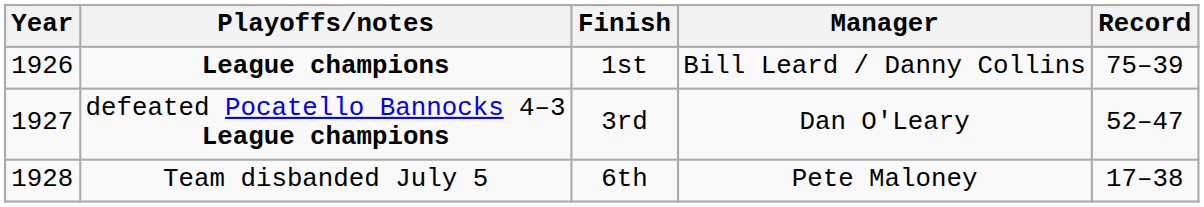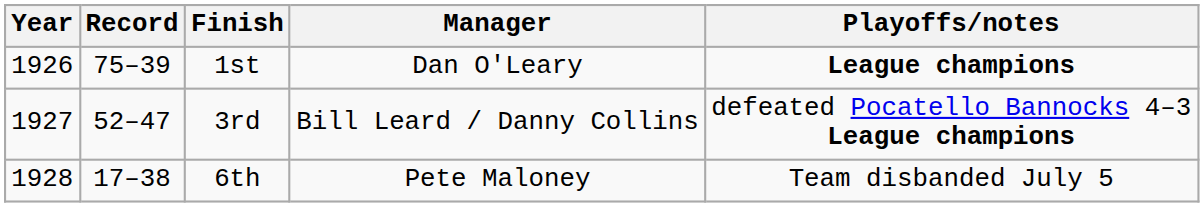 <table class="wikitable" style="text-align:center; font-size: 95%;">
 <tr>
 <th>Year</th>
-<th>Playoffs/notes</th>
+<th>Record</th>
 <th>Finish</th>
 <th>Manager</th>
-<th>Record</th>
+<th>Playoffs/notes</th>
 </tr>
 <tr align=center>
 <td>1926</td>
+<td>75–39</td>
+<td>1st</td>
+<td>Dan O'Leary</td>
 <td><strong>League champions</strong></td>
-<td>1st</td>
-<td>Bill Leard / Danny Collins</td>
-<td>75–39</td>
 </tr>
 <tr align=center>
 <td>1927</td>
+<td>52–47</td>
+<td>3rd</td>
+<td>Bill Leard / Danny Collins</td>
 <td>defeated <a href='#'>Pocatello Bannocks</a> 4–3<br><strong>League champions</strong></td>
-<td>3rd</td>
-<td>Dan O'Leary</td>
-<td>52–47</td>
 </tr>
 <tr align=center>
 <td>1928</td>
-<td>Team disbanded July 5</td>
+<td>17–38</td>
 <td>6th</td>
 <td>Pete Maloney</td>
-<td>17–38</td>
+<td>Team disbanded July 5</td>
 </tr>
 </table>
